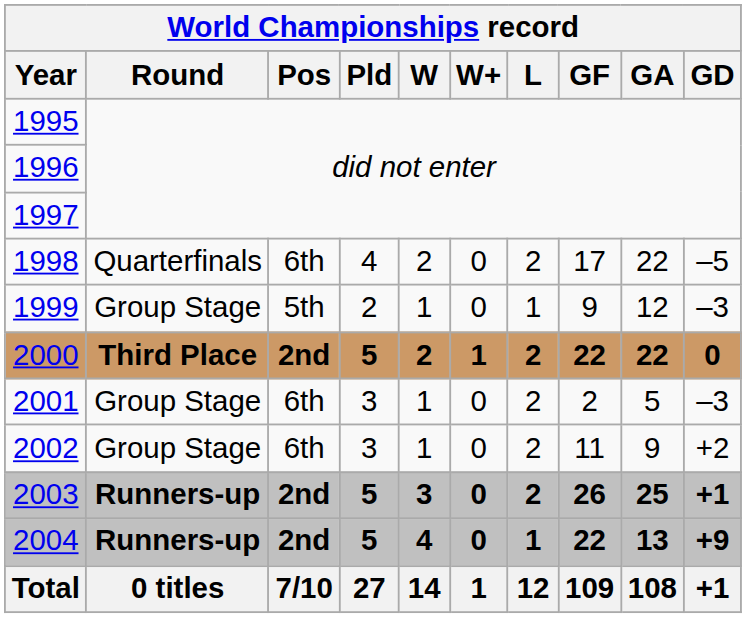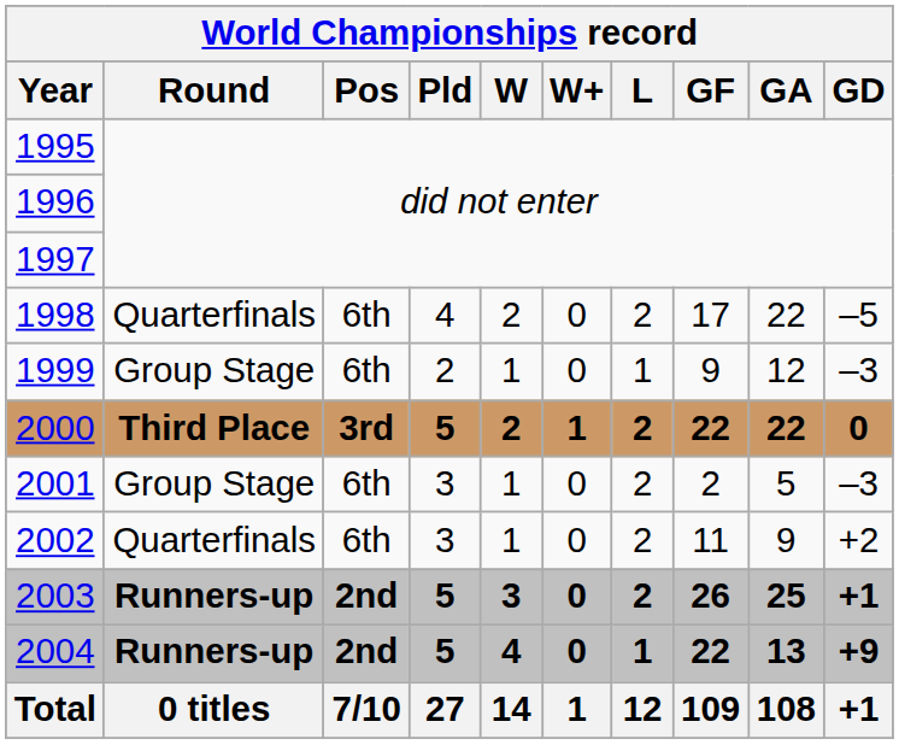 <table class="wikitable" style="text-align: center;">
 <tr>
 <th colspan=10><a href='#'>World Championships</a> record</th>
 </tr>
 <tr>
 <th>Year</th>
 <th>Round</th>
 <th width=20>Pos</th>
 <th width=20>Pld</th>
 <th width=20>W</th>
 <th width=20>W+</th>
 <th width=20>L</th>
 <th width=20>GF</th>
 <th width=20>GA</th>
 <th width=20>GD</th>
 </tr>
 <tr>
 <td> <a href='#'>1995</a></td>
 <td rowspan=3 colspan=9><em>did not enter</em></td>
 </tr>
 <tr>
 <td> <a href='#'>1996</a></td>
 </tr>
 <tr>
 <td> <a href='#'>1997</a></td>
 </tr>
 <tr>
 <td> <a href='#'>1998</a></td>
 <td>Quarterfinals</td>
 <td>6th</td>
 <td>4</td>
 <td>2</td>
 <td>0</td>
 <td>2</td>
 <td>17</td>
 <td>22</td>
 <td>–5</td>
 </tr>
 <tr>
 <td> <a href='#'>1999</a></td>
 <td>Group Stage</td>
-<td>5th</td>
+<td>6th</td>
 <td>2</td>
 <td>1</td>
 <td>0</td>
 <td>1</td>
 <td>9</td>
 <td>12</td>
 <td>–3</td>
 </tr>
 <tr bgcolor=#CC9966>
 <td> <a href='#'>2000</a></td>
 <td><strong>Third Place</strong></td>
-<td><strong>2nd</strong></td>
+<td><strong>3rd</strong></td>
 <td><strong>5</strong></td>
 <td><strong>2</strong></td>
 <td><strong>1</strong></td>
 <td><strong>2</strong></td>
 <td><strong>22</strong></td>
 <td><strong>22</strong></td>
 <td><strong>0</strong></td>
 </tr>
 <tr>
 <td> <a href='#'>2001</a></td>
 <td>Group Stage</td>
 <td>6th</td>
 <td>3</td>
 <td>1</td>
 <td>0</td>
 <td>2</td>
 <td>2</td>
 <td>5</td>
 <td>–3</td>
 </tr>
 <tr>
 <td> <a href='#'>2002</a></td>
-<td>Group Stage</td>
+<td>Quarterfinals</td>
 <td>6th</td>
 <td>3</td>
 <td>1</td>
 <td>0</td>
 <td>2</td>
 <td>11</td>
 <td>9</td>
 <td>+2</td>
 </tr>
 <tr bgcolor=silver>
 <td> <a href='#'>2003</a></td>
 <td><strong>Runners-up</strong></td>
 <td><strong>2nd</strong></td>
 <td><strong>5</strong></td>
 <td><strong>3</strong></td>
 <td><strong>0</strong></td>
 <td><strong>2</strong></td>
 <td><strong>26</strong></td>
 <td><strong>25</strong></td>
 <td><strong>+1</strong></td>
 </tr>
 <tr bgcolor=silver>
 <td> <a href='#'>2004</a></td>
 <td><strong>Runners-up</strong></td>
 <td><strong>2nd</strong></td>
 <td><strong>5</strong></td>
 <td><strong>4</strong></td>
 <td><strong>0</strong></td>
 <td><strong>1</strong></td>
 <td><strong>22</strong></td>
 <td><strong>13</strong></td>
 <td><strong>+9</strong></td>
 </tr>
 <tr>
 <th>Total</th>
 <th>0 titles</th>
 <th>7/10</th>
 <th>27</th>
 <th>14</th>
 <th>1</th>
 <th>12</th>
 <th>109</th>
 <th>108</th>
 <th>+1</th>
 </tr>
 </table>
